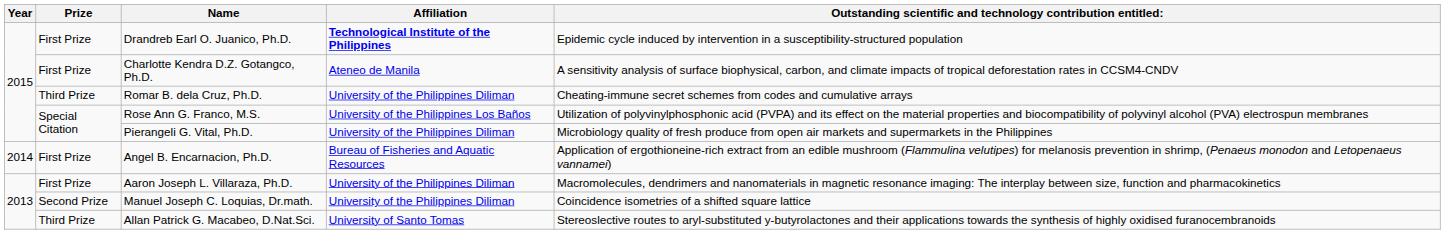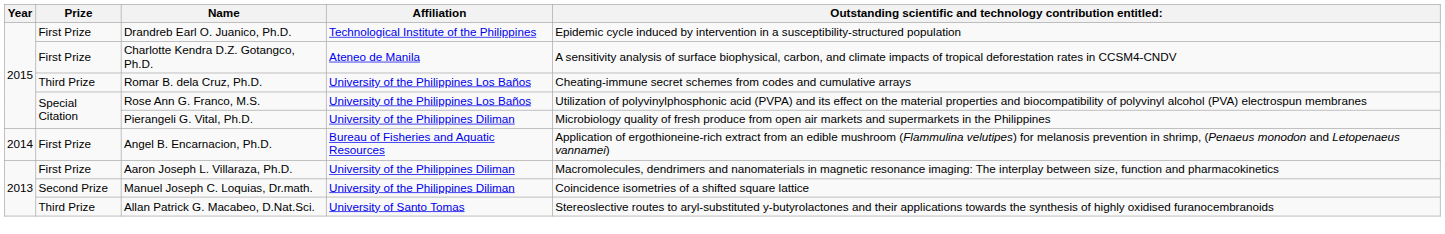 <table class="wikitable sortable">
 <tr>
 <th>Year</th>
 <th>Prize</th>
 <th>Name</th>
 <th>Affiliation</th>
 <th>Outstanding scientific and technology contribution entitled:</th>
 </tr>
 <tr>
 <td rowspan=5>2015</td>
 <td>First Prize</td>
 <td>Drandreb Earl O. Juanico, Ph.D.</td>
-<td><strong><a href='#'>Technological Institute of the Philippines</a></strong></td>
+<td><a href='#'>Technological Institute of the Philippines</a></td>
 <td>Epidemic cycle induced by intervention in a susceptibility-structured population</td>
 </tr>
 <tr>
 <td>First Prize</td>
 <td>Charlotte Kendra D.Z. Gotangco, Ph.D.</td>
 <td><a href='#'>Ateneo de Manila</a></td>
 <td>A sensitivity analysis of surface biophysical, carbon, and climate impacts of tropical deforestation rates in CCSM4-CNDV</td>
 </tr>
 <tr>
 <td>Third Prize</td>
 <td>Romar B. dela Cruz, Ph.D.</td>
-<td><a href='#'>University of the Philippines Diliman</a></td>
+<td><a href='#'>University of the Philippines Los Baños</a></td>
 <td>Cheating-immune secret schemes from codes and cumulative arrays</td>
 </tr>
 <tr>
 <td rowspan=2>Special Citation</td>
 <td>Rose Ann G. Franco, M.S.</td>
 <td><a href='#'>University of the Philippines Los Baños</a></td>
 <td>Utilization of polyvinylphosphonic acid (PVPA) and its effect on the material properties and biocompatibility of polyvinyl alcohol (PVA) electrospun membranes</td>
 </tr>
 <tr>
 <td>Pierangeli G. Vital, Ph.D.</td>
 <td><a href='#'>University of the Philippines Diliman</a></td>
 <td>Microbiology quality of fresh produce from open air markets and supermarkets in the Philippines</td>
 </tr>
 <tr>
 <td>2014</td>
 <td>First Prize</td>
 <td>Angel B. Encarnacion, Ph.D.</td>
 <td><a href='#'>Bureau of Fisheries and Aquatic Resources</a></td>
 <td>Application of ergothioneine-rich extract from an edible mushroom (<em>Flammulina velutipes</em>) for melanosis prevention in shrimp, (<em>Penaeus monodon</em> and <em>Letopenaeus vannamei</em>)</td>
 </tr>
 <tr>
 <td rowspan=3>2013</td>
 <td>First Prize</td>
 <td>Aaron Joseph L. Villaraza, Ph.D.</td>
 <td><a href='#'>University of the Philippines Diliman</a></td>
 <td>Macromolecules, dendrimers and nanomaterials in magnetic resonance imaging: The interplay between size, function and pharmacokinetics</td>
 </tr>
 <tr>
 <td>Second Prize</td>
 <td>Manuel Joseph C. Loquias, Dr.math.</td>
 <td><a href='#'>University of the Philippines Diliman</a></td>
 <td>Coincidence isometries of a shifted square lattice</td>
 </tr>
 <tr>
 <td>Third Prize</td>
 <td>Allan Patrick G. Macabeo, D.Nat.Sci.</td>
 <td><a href='#'>University of Santo Tomas</a></td>
 <td>Stereoslective routes to aryl-substituted y-butyrolactones and their applications towards the synthesis of highly oxidised furanocembranoids</td>
 </tr>
 </table>
